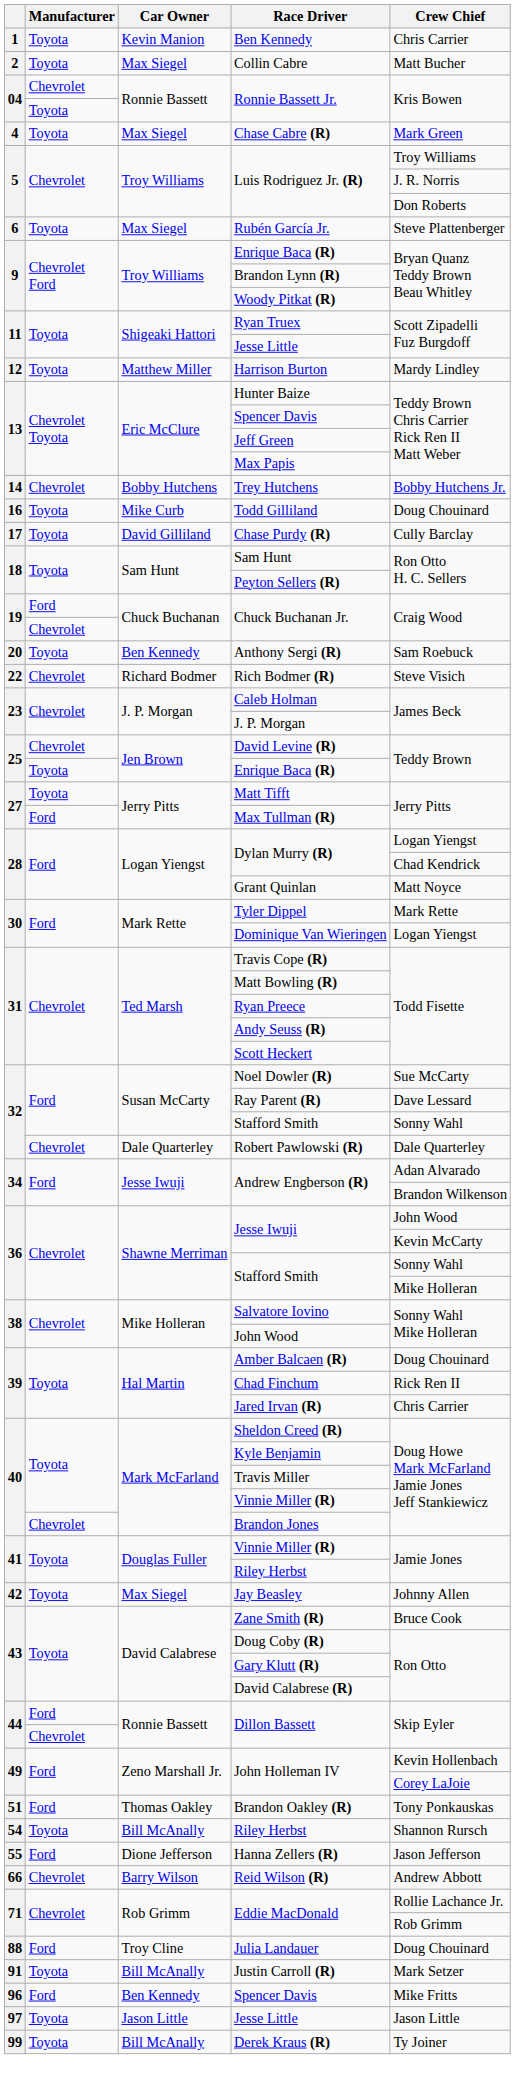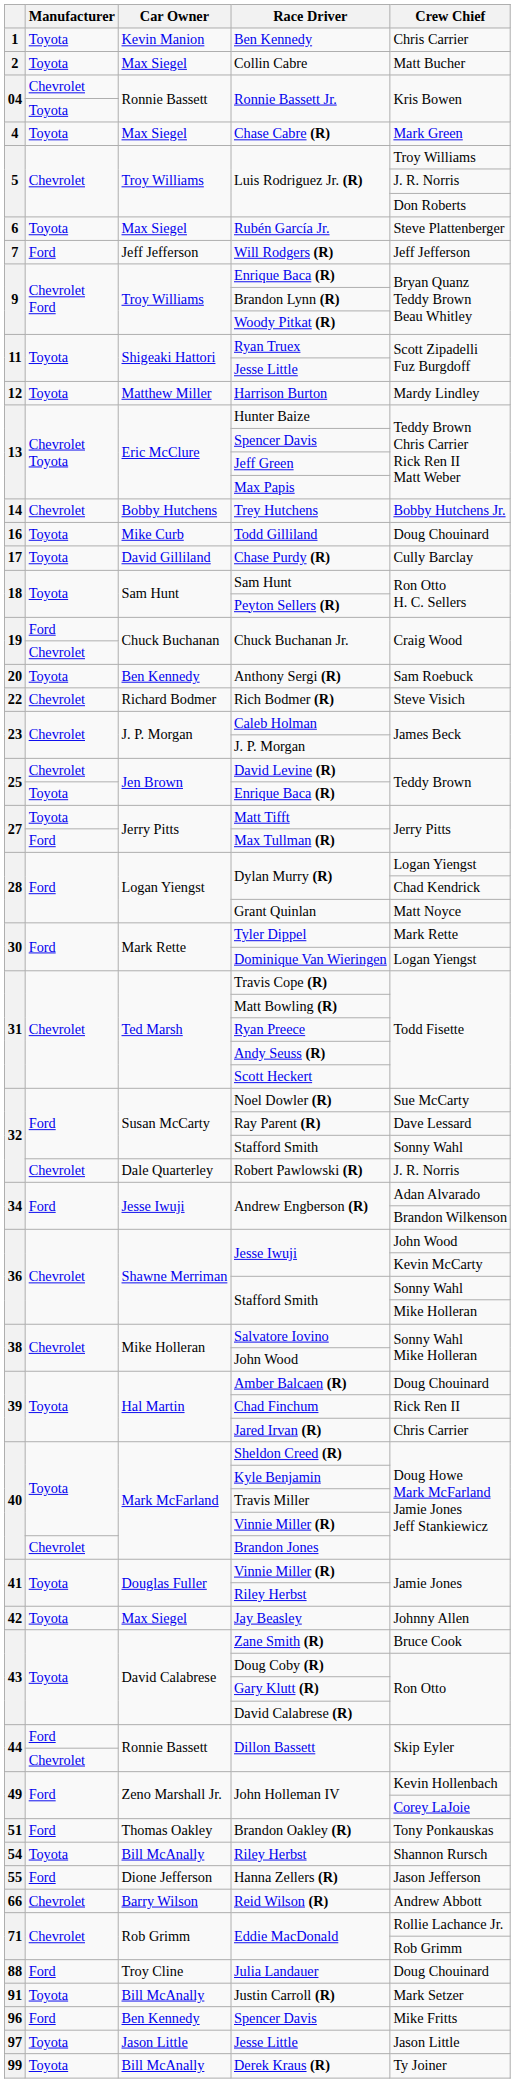 <table class="wikitable" style="font-size: 95%;">
 <tr>
 <th></th>
 <th>Manufacturer</th>
 <th>Car Owner</th>
 <th>Race Driver</th>
 <th>Crew Chief</th>
 </tr>
 <tr>
 <th>1</th>
 <td><a href='#'>Toyota</a></td>
 <td><a href='#'>Kevin Manion</a></td>
 <td><a href='#'>Ben Kennedy</a> <small></small></td>
 <td>Chris Carrier</td>
 </tr>
 <tr>
 <th>2</th>
 <td><a href='#'>Toyota</a></td>
 <td><a href='#'>Max Siegel</a></td>
 <td>Collin Cabre</td>
 <td>Matt Bucher</td>
 </tr>
 <tr>
 <th rowspan=2>04</th>
 <td><a href='#'>Chevrolet</a> <small></small></td>
 <td rowspan=2>Ronnie Bassett</td>
 <td rowspan=2><a href='#'>Ronnie Bassett Jr.</a></td>
 <td rowspan=2>Kris Bowen</td>
 </tr>
 <tr>
 <td><a href='#'>Toyota</a> <small></small></td>
 </tr>
 <tr>
 <th>4</th>
 <td><a href='#'>Toyota</a></td>
 <td><a href='#'>Max Siegel</a></td>
 <td><a href='#'>Chase Cabre</a> <strong>(R)</strong></td>
 <td><a href='#'>Mark Green</a></td>
 </tr>
 <tr>
 <th rowspan=3>5</th>
 <td rowspan=3><a href='#'>Chevrolet</a></td>
 <td rowspan=3><a href='#'>Troy Williams</a></td>
 <td rowspan=3>Luis Rodriguez Jr. <strong>(R)</strong> <small></small></td>
 <td>Troy Williams <small></small></td>
 </tr>
 <tr>
 <td>J. R. Norris <small></small></td>
 </tr>
 <tr>
 <td>Don Roberts <small></small></td>
 </tr>
 <tr>
 <th>6</th>
 <td><a href='#'>Toyota</a></td>
 <td><a href='#'>Max Siegel</a></td>
 <td><a href='#'>Rubén García Jr.</a></td>
 <td>Steve Plattenberger</td>
+</tr>
+<tr>
+<th>7</th>
+<td><a href='#'>Ford</a></td>
+<td>Jeff Jefferson</td>
+<td><a href='#'>Will Rodgers</a> <strong>(R)</strong> <small></small></td>
+<td>Jeff Jefferson</td>
 </tr>
 <tr>
 <th rowspan=3>9</th>
 <td rowspan=3><a href='#'>Chevrolet</a> <small></small><br><a href='#'>Ford</a> <small></small></td>
 <td rowspan=3><a href='#'>Troy Williams</a></td>
 <td><a href='#'>Enrique Baca</a> <strong>(R)</strong> <small></small></td>
 <td rowspan=3>Bryan Quanz <small></small><br>Teddy Brown <small></small><br>Beau Whitley <small></small></td>
 </tr>
 <tr>
 <td>Brandon Lynn <strong>(R)</strong> <small></small></td>
 </tr>
 <tr>
 <td><a href='#'>Woody Pitkat</a> <strong>(R)</strong> <small></small></td>
 </tr>
 <tr>
 <th rowspan=2>11</th>
 <td rowspan=2><a href='#'>Toyota</a></td>
 <td rowspan=2><a href='#'>Shigeaki Hattori</a></td>
 <td><a href='#'>Ryan Truex</a> <small></small></td>
 <td rowspan=2>Scott Zipadelli <small></small><br>Fuz Burgdoff <small></small></td>
 </tr>
 <tr>
 <td><a href='#'>Jesse Little</a> <small></small></td>
 </tr>
 <tr>
 <th>12</th>
 <td><a href='#'>Toyota</a></td>
 <td><a href='#'>Matthew Miller</a></td>
 <td><a href='#'>Harrison Burton</a></td>
 <td>Mardy Lindley</td>
 </tr>
 <tr>
 <th rowspan=4>13</th>
 <td rowspan=4><a href='#'>Chevrolet</a> <small></small><br><a href='#'>Toyota</a> <small></small></td>
 <td rowspan=4><a href='#'>Eric McClure</a></td>
 <td>Hunter Baize <small></small></td>
 <td rowspan=4>Teddy Brown <small></small><br>Chris Carrier <small></small><br>Rick Ren II <small></small><br>Matt Weber <small></small></td>
 </tr>
 <tr>
 <td><a href='#'>Spencer Davis</a> <small></small></td>
 </tr>
 <tr>
 <td><a href='#'>Jeff Green</a> <small></small></td>
 </tr>
 <tr>
 <td><a href='#'>Max Papis</a> <small></small></td>
 </tr>
 <tr>
 <th>14</th>
 <td><a href='#'>Chevrolet</a></td>
 <td><a href='#'>Bobby Hutchens</a></td>
 <td><a href='#'>Trey Hutchens</a> <small></small></td>
 <td><a href='#'>Bobby Hutchens Jr.</a></td>
 </tr>
 <tr>
 <th>16</th>
 <td><a href='#'>Toyota</a></td>
 <td><a href='#'>Mike Curb</a></td>
 <td><a href='#'>Todd Gilliland</a></td>
 <td>Doug Chouinard</td>
 </tr>
 <tr>
 <th>17</th>
 <td><a href='#'>Toyota</a></td>
 <td><a href='#'>David Gilliland</a></td>
 <td><a href='#'>Chase Purdy</a> <strong>(R)</strong></td>
 <td>Cully Barclay</td>
 </tr>
 <tr>
 <th rowspan=2>18</th>
 <td rowspan=2><a href='#'>Toyota</a></td>
 <td rowspan=2>Sam Hunt</td>
 <td>Sam Hunt <small></small></td>
 <td rowspan=2>Ron Otto <small></small><br>H. C. Sellers <small></small></td>
 </tr>
 <tr>
 <td><a href='#'>Peyton Sellers</a> <strong>(R)</strong> <small></small></td>
 </tr>
 <tr>
 <th rowspan=2>19</th>
 <td><a href='#'>Ford</a> <small></small></td>
 <td rowspan=2>Chuck Buchanan</td>
 <td rowspan=2>Chuck Buchanan Jr. <small></small></td>
 <td rowspan=2>Craig Wood</td>
 </tr>
 <tr>
 <td><a href='#'>Chevrolet</a> <small></small></td>
 </tr>
 <tr>
 <th>20</th>
 <td><a href='#'>Toyota</a></td>
 <td><a href='#'>Ben Kennedy</a></td>
 <td>Anthony Sergi <strong>(R)</strong> <small></small></td>
 <td>Sam Roebuck</td>
 </tr>
 <tr>
 <th>22</th>
 <td><a href='#'>Chevrolet</a></td>
 <td>Richard Bodmer</td>
 <td>Rich Bodmer <strong>(R)</strong> <small></small></td>
 <td>Steve Visich</td>
 </tr>
 <tr>
 <th rowspan=2>23</th>
 <td rowspan=2><a href='#'>Chevrolet</a></td>
 <td rowspan=2>J. P. Morgan</td>
 <td><a href='#'>Caleb Holman</a> <small></small></td>
 <td rowspan=2>James Beck</td>
 </tr>
 <tr>
 <td>J. P. Morgan <small></small></td>
 </tr>
 <tr>
 <th rowspan=2>25</th>
 <td><a href='#'>Chevrolet</a> <small></small></td>
 <td rowspan=2><a href='#'>Jen Brown</a></td>
 <td><a href='#'>David Levine</a> <strong>(R)</strong> <small></small></td>
 <td rowspan=2>Teddy Brown</td>
 </tr>
 <tr>
 <td><a href='#'>Toyota</a> <small></small></td>
 <td><a href='#'>Enrique Baca</a> <strong>(R)</strong> <small></small></td>
 </tr>
 <tr>
 <th rowspan=2>27</th>
 <td><a href='#'>Toyota</a> <small></small></td>
 <td rowspan=2>Jerry Pitts</td>
 <td><a href='#'>Matt Tifft</a> <small></small></td>
 <td rowspan=2>Jerry Pitts</td>
 </tr>
 <tr>
 <td><a href='#'>Ford</a> <small></small></td>
 <td><a href='#'>Max Tullman</a> <strong>(R)</strong> <small></small></td>
 </tr>
 <tr>
 <th rowspan=3>28</th>
 <td rowspan=3><a href='#'>Ford</a></td>
 <td rowspan=3>Logan Yiengst</td>
 <td rowspan=2>Dylan Murry <strong>(R)</strong> <small></small></td>
 <td>Logan Yiengst <small></small></td>
 </tr>
 <tr>
 <td>Chad Kendrick <small></small></td>
 </tr>
 <tr>
 <td>Grant Quinlan <small></small></td>
 <td>Matt Noyce <small></small></td>
 </tr>
 <tr>
 <th rowspan=2>30</th>
 <td rowspan=2><a href='#'>Ford</a></td>
 <td rowspan=2>Mark Rette</td>
 <td><a href='#'>Tyler Dippel</a> <small></small></td>
 <td>Mark Rette <small></small></td>
 </tr>
 <tr>
 <td><a href='#'>Dominique Van Wieringen</a> <small></small></td>
 <td>Logan Yiengst <small></small></td>
 </tr>
 <tr>
 <th rowspan=5>31</th>
 <td rowspan=5><a href='#'>Chevrolet</a></td>
 <td rowspan=5><a href='#'>Ted Marsh</a></td>
 <td>Travis Cope <strong>(R)</strong> <small></small></td>
 <td rowspan=5>Todd Fisette</td>
 </tr>
 <tr>
 <td>Matt Bowling <strong>(R)</strong> <small></small></td>
 </tr>
 <tr>
 <td><a href='#'>Ryan Preece</a> <small></small></td>
 </tr>
 <tr>
 <td><a href='#'>Andy Seuss</a> <strong>(R)</strong> <small></small></td>
 </tr>
 <tr>
 <td><a href='#'>Scott Heckert</a> <small></small></td>
 </tr>
 <tr>
 <th rowspan=4>32</th>
 <td rowspan=3><a href='#'>Ford</a> <small></small></td>
 <td rowspan=3>Susan McCarty <small></small></td>
 <td>Noel Dowler <strong>(R)</strong> <small></small></td>
 <td>Sue McCarty <small></small></td>
 </tr>
 <tr>
 <td>Ray Parent <strong>(R)</strong> <small></small></td>
 <td>Dave Lessard <small></small></td>
 </tr>
 <tr>
 <td>Stafford Smith <small></small></td>
 <td>Sonny Wahl <small></small></td>
 </tr>
 <tr>
 <td><a href='#'>Chevrolet</a> <small></small></td>
 <td>Dale Quarterley <small></small></td>
 <td>Robert Pawlowski <strong>(R)</strong> <small></small></td>
-<td>Dale Quarterley <small></small></td>
+<td>J. R. Norris <small></small></td>
 </tr>
 <tr>
 <th rowspan=2>34</th>
 <td rowspan=2><a href='#'>Ford</a></td>
 <td rowspan=2><a href='#'>Jesse Iwuji</a></td>
 <td rowspan=2>Andrew Engberson <strong>(R)</strong> <small></small></td>
 <td>Adan Alvarado <small></small></td>
 </tr>
 <tr>
 <td>Brandon Wilkenson <small></small></td>
 </tr>
 <tr>
 <th rowspan=4>36</th>
 <td rowspan=4><a href='#'>Chevrolet</a></td>
 <td rowspan=4><a href='#'>Shawne Merriman</a></td>
 <td rowspan=2><a href='#'>Jesse Iwuji</a> <small></small></td>
 <td>John Wood <small></small></td>
 </tr>
 <tr>
 <td>Kevin McCarty <small></small></td>
 </tr>
 <tr>
 <td rowspan=2>Stafford Smith <small></small></td>
 <td>Sonny Wahl <small></small></td>
 </tr>
 <tr>
 <td>Mike Holleran <small></small></td>
 </tr>
 <tr>
 <th rowspan=2>38</th>
 <td rowspan=2><a href='#'>Chevrolet</a></td>
 <td rowspan=2>Mike Holleran</td>
 <td><a href='#'>Salvatore Iovino</a> <small></small></td>
 <td rowspan=2>Sonny Wahl <small></small><br>Mike Holleran <small></small></td>
 </tr>
 <tr>
 <td>John Wood <small></small></td>
 </tr>
 <tr>
 <th rowspan=3>39</th>
 <td rowspan=3><a href='#'>Toyota</a></td>
 <td rowspan=3><a href='#'>Hal Martin</a></td>
 <td><a href='#'>Amber Balcaen</a> <strong>(R)</strong> <small></small></td>
 <td>Doug Chouinard <small></small></td>
 </tr>
 <tr>
 <td><a href='#'>Chad Finchum</a> <small></small></td>
 <td>Rick Ren II <small></small></td>
 </tr>
 <tr>
 <td><a href='#'>Jared Irvan</a> <strong>(R)</strong> <small></small></td>
 <td>Chris Carrier <small></small></td>
 </tr>
 <tr>
 <th rowspan=5>40</th>
 <td rowspan=4><a href='#'>Toyota</a> <small></small></td>
 <td rowspan=5><a href='#'>Mark McFarland</a></td>
 <td><a href='#'>Sheldon Creed</a> <strong>(R)</strong> <small></small></td>
 <td rowspan=5>Doug Howe <small></small><br><a href='#'>Mark McFarland</a> <small></small><br>Jamie Jones <small></small><br>Jeff Stankiewicz <small></small></td>
 </tr>
 <tr>
 <td><a href='#'>Kyle Benjamin</a> <small></small></td>
 </tr>
 <tr>
 <td>Travis Miller <small></small></td>
 </tr>
 <tr>
 <td><a href='#'>Vinnie Miller</a> <strong>(R)</strong> <small></small></td>
 </tr>
 <tr>
 <td><a href='#'>Chevrolet</a> <small></small></td>
 <td><a href='#'>Brandon Jones</a> <small></small></td>
 </tr>
 <tr>
 <th rowspan=2>41</th>
 <td rowspan=2><a href='#'>Toyota</a></td>
 <td rowspan=2><a href='#'>Douglas Fuller</a></td>
 <td><a href='#'>Vinnie Miller</a> <strong>(R)</strong> <small></small></td>
 <td rowspan=2>Jamie Jones</td>
 </tr>
 <tr>
 <td><a href='#'>Riley Herbst</a> <small></small></td>
 </tr>
 <tr>
 <th>42</th>
 <td><a href='#'>Toyota</a></td>
 <td><a href='#'>Max Siegel</a></td>
 <td><a href='#'>Jay Beasley</a></td>
 <td>Johnny Allen</td>
 </tr>
 <tr>
 <th rowspan=4>43</th>
 <td rowspan=4><a href='#'>Toyota</a></td>
 <td rowspan=4>David Calabrese</td>
 <td><a href='#'>Zane Smith</a> <strong>(R)</strong> <small></small></td>
 <td>Bruce Cook <small></small></td>
 </tr>
 <tr>
 <td>Doug Coby <strong>(R)</strong> <small></small></td>
 <td rowspan=3>Ron Otto <small></small></td>
 </tr>
 <tr>
 <td><a href='#'>Gary Klutt</a> <strong>(R)</strong> <small></small></td>
 </tr>
 <tr>
 <td>David Calabrese <strong>(R)</strong> <small></small></td>
 </tr>
 <tr>
 <th rowspan=2>44</th>
 <td><a href='#'>Ford</a> <small></small></td>
 <td rowspan=2>Ronnie Bassett</td>
 <td rowspan=2><a href='#'>Dillon Bassett</a></td>
 <td rowspan=2>Skip Eyler</td>
 </tr>
 <tr>
 <td><a href='#'>Chevrolet</a> <small></small></td>
 </tr>
 <tr>
 <th rowspan=2>49</th>
 <td rowspan=2><a href='#'>Ford</a></td>
 <td rowspan=2>Zeno Marshall Jr.</td>
 <td rowspan=2>John Holleman IV <small></small></td>
 <td>Kevin Hollenbach <small></small></td>
 </tr>
 <tr>
 <td><a href='#'>Corey LaJoie</a> <small></small></td>
 </tr>
 <tr>
 <th>51</th>
 <td><a href='#'>Ford</a></td>
 <td>Thomas Oakley</td>
 <td>Brandon Oakley <strong>(R)</strong> <small></small></td>
 <td>Tony Ponkauskas</td>
 </tr>
 <tr>
 <th>54</th>
 <td><a href='#'>Toyota</a></td>
 <td><a href='#'>Bill McAnally</a></td>
 <td><a href='#'>Riley Herbst</a> <small></small></td>
 <td>Shannon Rursch</td>
 </tr>
 <tr>
 <th>55</th>
 <td><a href='#'>Ford</a></td>
 <td>Dione Jefferson</td>
 <td>Hanna Zellers <strong>(R)</strong> <small></small></td>
 <td>Jason Jefferson</td>
 </tr>
 <tr>
 <th>66</th>
 <td><a href='#'>Chevrolet</a></td>
 <td><a href='#'>Barry Wilson</a></td>
 <td><a href='#'>Reid Wilson</a> <strong>(R)</strong> <small></small></td>
 <td>Andrew Abbott</td>
 </tr>
 <tr>
 <th rowspan=2>71</th>
 <td rowspan=2><a href='#'>Chevrolet</a></td>
 <td rowspan=2>Rob Grimm</td>
 <td rowspan=2><a href='#'>Eddie MacDonald</a> <small></small></td>
 <td>Rollie Lachance Jr. <small></small></td>
 </tr>
 <tr>
 <td>Rob Grimm <small></small></td>
 </tr>
 <tr>
 <th>88</th>
 <td><a href='#'>Ford</a></td>
 <td>Troy Cline</td>
 <td><a href='#'>Julia Landauer</a> <small></small></td>
 <td>Doug Chouinard</td>
 </tr>
 <tr>
 <th>91</th>
 <td><a href='#'>Toyota</a></td>
 <td><a href='#'>Bill McAnally</a></td>
 <td>Justin Carroll <strong>(R)</strong> <small></small></td>
 <td>Mark Setzer</td>
 </tr>
 <tr>
 <th>96</th>
 <td><a href='#'>Ford</a> <small></small></td>
 <td><a href='#'>Ben Kennedy</a></td>
 <td><a href='#'>Spencer Davis</a> <small></small></td>
 <td>Mike Fritts</td>
 </tr>
 <tr>
 <th>97</th>
 <td><a href='#'>Toyota</a></td>
 <td><a href='#'>Jason Little</a></td>
 <td><a href='#'>Jesse Little</a> <small></small></td>
 <td>Jason Little</td>
 </tr>
 <tr>
 <th>99</th>
 <td><a href='#'>Toyota</a></td>
 <td><a href='#'>Bill McAnally</a></td>
 <td><a href='#'>Derek Kraus</a> <strong>(R)</strong> <small></small></td>
 <td>Ty Joiner</td>
 </tr>
 </table>
